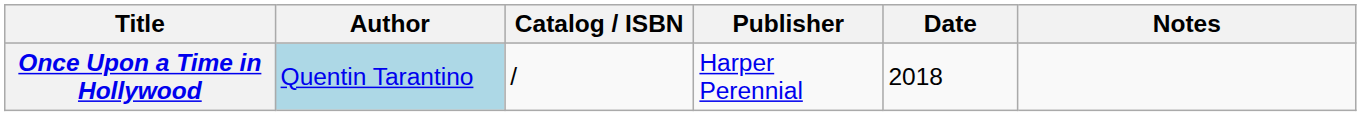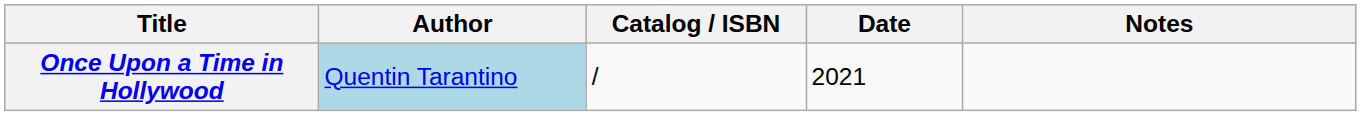 <table class="wikitable sortable" style="width:100%;">
 <tr>
 <th width=20%>Title</th>
 <th width=17%>Author</th>
 <th width=14%>Catalog / ISBN</th>
-<th width=14%>Publisher</th>
 <th width=10%>Date</th>
 <th width=25%>Notes</th>
 </tr>
 <tr>
 <th><em><a href='#'>Once Upon a Time in Hollywood</a></em></th>
 <td style="background: lightblue;"><a href='#'>Quentin Tarantino</a></td>
 <td> / </td>
-<td><a href='#'>Harper Perennial</a></td>
-<td>2018</td>
+<td>2021</td>
 <td></td>
 </tr>
 </table>
